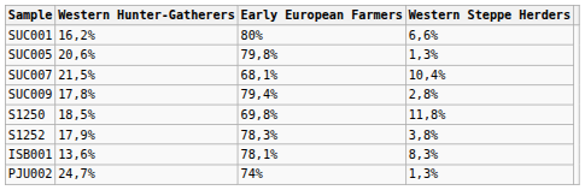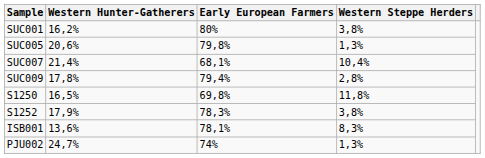 <table class="wikitable sortable" style="text-align: centro">
 <tr style="background:#e8e8e8;">
 <th>Sample</th>
 <th>Western Hunter-Gatherers</th>
 <th>Early European Farmers</th>
 <th>Western Steppe Herders</th>
 <th></th>
 </tr>
 <tr>
 <td style="text-align:left;">SUC001</td>
 <td>16,2%</td>
 <td>80%</td>
-<td>6,6%</td>
+<td>3,8%</td>
 </tr>
 <tr>
 <td style="text-align:left;">SUC005</td>
 <td>20,6%</td>
 <td>79,8%</td>
 <td>1,3%</td>
 </tr>
 <tr>
 <td style="text-align:left;">SUC007</td>
-<td>21,5%</td>
+<td>21,4%</td>
 <td>68,1%</td>
 <td>10,4%</td>
 </tr>
 <tr>
 <td style="text-align:left;">SUC009</td>
 <td>17,8%</td>
 <td>79,4%</td>
 <td>2,8%</td>
 </tr>
 <tr>
 <td style="text-align:left;">S1250</td>
-<td>18,5%</td>
+<td>16,5%</td>
 <td>69,8%</td>
 <td>11,8%</td>
 </tr>
 <tr>
 <td style="text-align:left;">S1252</td>
 <td>17,9%</td>
 <td>78,3%</td>
 <td>3,8%</td>
 </tr>
 <tr>
 <td style="text-align:left;">ISB001</td>
 <td>13,6%</td>
 <td>78,1%</td>
 <td>8,3%</td>
 </tr>
 <tr>
 <td style="text-align:left;">PJU002</td>
 <td>24,7%</td>
 <td>74%</td>
 <td>1,3%</td>
 </tr>
 </table>
